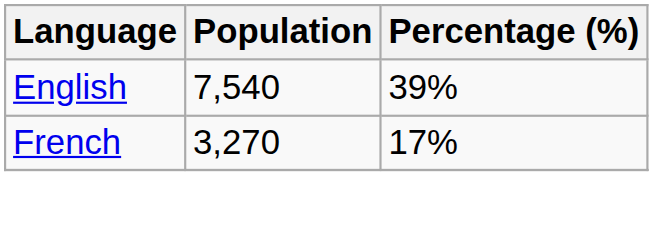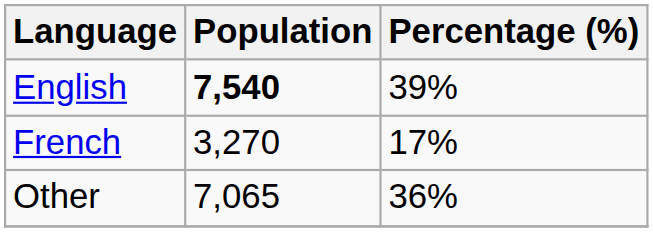 <table class="wikitable">
 <tr>
 <th>Language</th>
 <th>Population</th>
 <th>Percentage (%)</th>
 </tr>
 <tr>
 <td><a href='#'>English</a></td>
-<td>7,540</td>
+<td><strong>7,540</strong></td>
 <td>39%</td>
 </tr>
 <tr>
 <td><a href='#'>French</a></td>
 <td>3,270</td>
 <td>17%</td>
 </tr>
 <tr>
+<td>Other</td>
+<td>7,065</td>
+<td>36%</td>
+</tr>
+<tr>
 </tr>
 </table>
